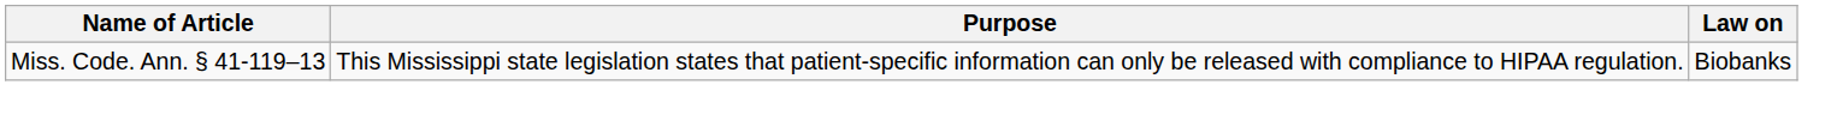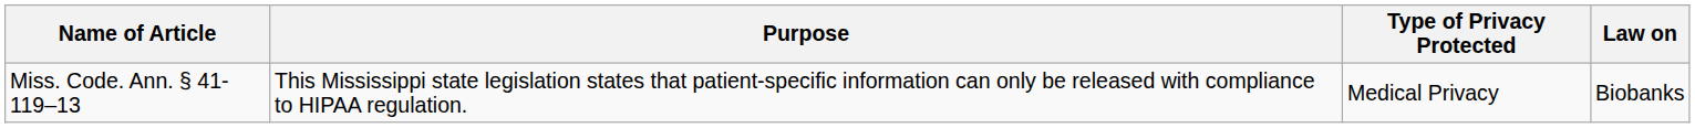 <table class="wikitable">
 <tr>
 <th>Name of Article</th>
 <th>Purpose</th>
+<th>Type of Privacy Protected</th>
 <th>Law on</th>
 </tr>
 <tr>
 <td>Miss. Code. Ann. § 41-119–13</td>
 <td>This Mississippi state legislation states that patient-specific information can only be released with compliance to HIPAA regulation.</td>
+<td>Medical Privacy</td>
 <td>Biobanks</td>
 </tr>
 </table>
